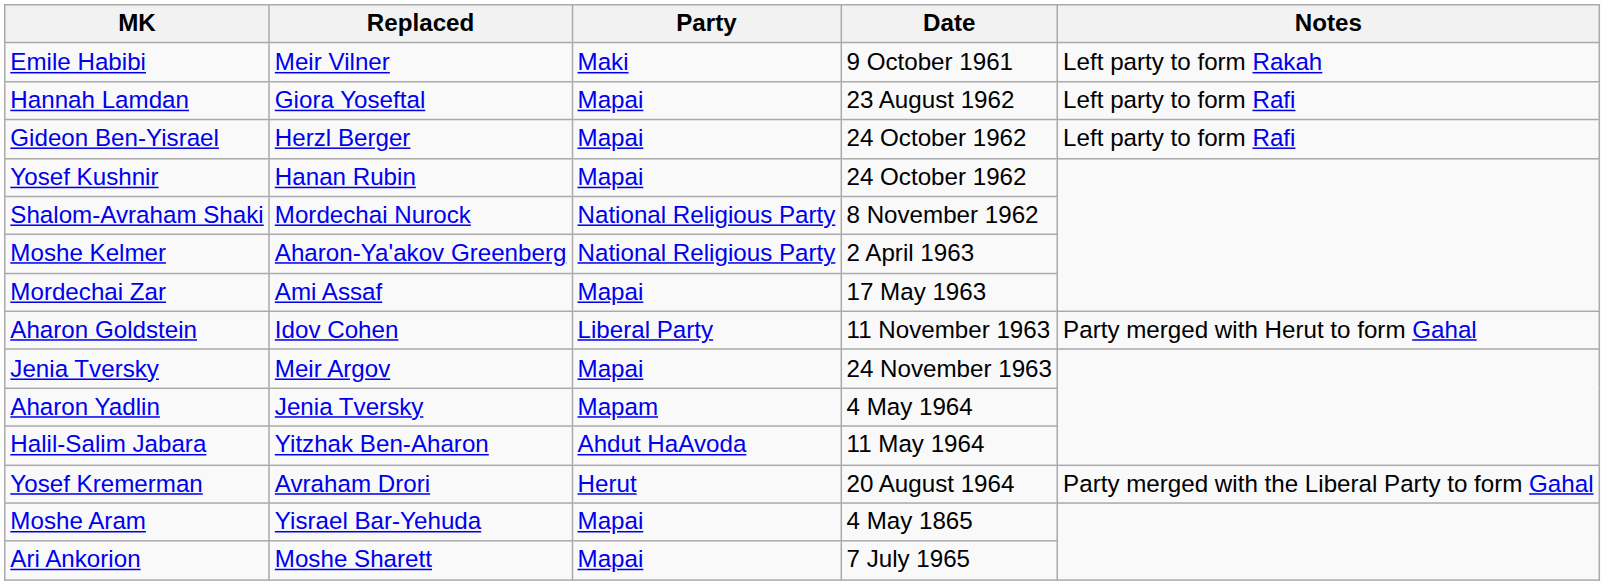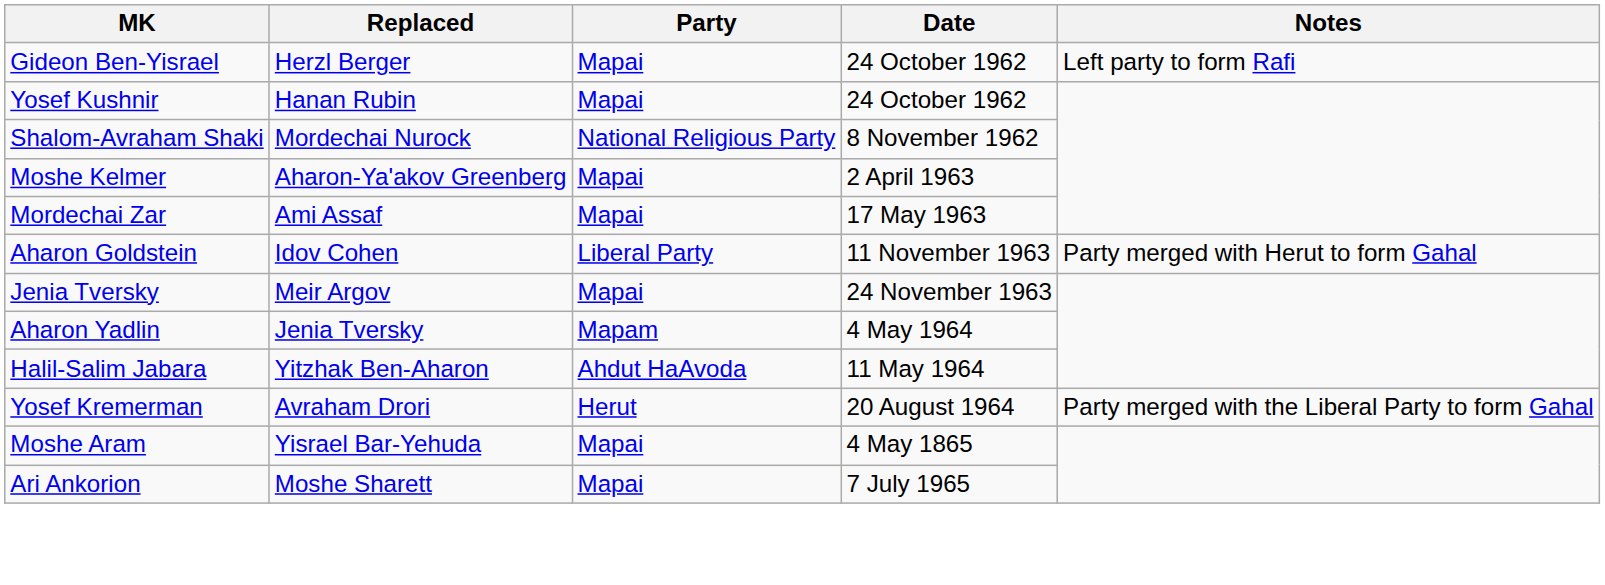 <table class="sort wikitable sortable" style="text-align:left">
 <tr>
 <th>MK</th>
 <th>Replaced</th>
 <th>Party</th>
 <th>Date</th>
 <th>Notes</th>
-</tr>
-<tr>
-<td><a href='#'>Emile Habibi</a></td>
-<td><a href='#'>Meir Vilner</a></td>
-<td><a href='#'>Maki</a></td>
-<td>9 October 1961</td>
-<td>Left party to form <a href='#'>Rakah</a></td>
-</tr>
-<tr>
-<td><a href='#'>Hannah Lamdan</a></td>
-<td><a href='#'>Giora Yoseftal</a></td>
-<td><a href='#'>Mapai</a></td>
-<td>23 August 1962</td>
-<td>Left party to form <a href='#'>Rafi</a></td>
 </tr>
 <tr>
 <td><a href='#'>Gideon Ben-Yisrael</a></td>
 <td><a href='#'>Herzl Berger</a></td>
 <td><a href='#'>Mapai</a></td>
 <td>24 October 1962</td>
 <td>Left party to form <a href='#'>Rafi</a></td>
 </tr>
 <tr>
 <td><a href='#'>Yosef Kushnir</a></td>
 <td><a href='#'>Hanan Rubin</a></td>
 <td><a href='#'>Mapai</a></td>
 <td>24 October 1962</td>
 </tr>
 <tr>
 <td><a href='#'>Shalom-Avraham Shaki</a></td>
 <td><a href='#'>Mordechai Nurock</a></td>
 <td><a href='#'>National Religious Party</a></td>
 <td>8 November 1962</td>
 </tr>
 <tr>
 <td><a href='#'>Moshe Kelmer</a></td>
 <td><a href='#'>Aharon-Ya'akov Greenberg</a></td>
-<td><a href='#'>National Religious Party</a></td>
+<td><a href='#'>Mapai</a></td>
 <td>2 April 1963</td>
 </tr>
 <tr>
 <td><a href='#'>Mordechai Zar</a></td>
 <td><a href='#'>Ami Assaf</a></td>
 <td><a href='#'>Mapai</a></td>
 <td>17 May 1963</td>
 </tr>
 <tr>
 <td><a href='#'>Aharon Goldstein</a></td>
 <td><a href='#'>Idov Cohen</a></td>
 <td><a href='#'>Liberal Party</a></td>
 <td>11 November 1963</td>
 <td>Party merged with Herut to form <a href='#'>Gahal</a></td>
 </tr>
 <tr>
 <td><a href='#'>Jenia Tversky</a></td>
 <td><a href='#'>Meir Argov</a></td>
 <td><a href='#'>Mapai</a></td>
 <td>24 November 1963</td>
 </tr>
 <tr>
 <td><a href='#'>Aharon Yadlin</a></td>
 <td><a href='#'>Jenia Tversky</a></td>
 <td><a href='#'>Mapam</a></td>
 <td>4 May 1964</td>
 </tr>
 <tr>
 <td><a href='#'>Halil-Salim Jabara</a></td>
 <td><a href='#'>Yitzhak Ben-Aharon</a></td>
 <td><a href='#'>Ahdut HaAvoda</a></td>
 <td>11 May 1964</td>
 </tr>
 <tr>
 <td><a href='#'>Yosef Kremerman</a></td>
 <td><a href='#'>Avraham Drori</a></td>
 <td><a href='#'>Herut</a></td>
 <td>20 August 1964</td>
 <td>Party merged with the Liberal Party to form <a href='#'>Gahal</a></td>
 </tr>
 <tr>
 <td><a href='#'>Moshe Aram</a></td>
 <td><a href='#'>Yisrael Bar-Yehuda</a></td>
 <td><a href='#'>Mapai</a></td>
 <td>4 May 1865</td>
 </tr>
 <tr>
 <td><a href='#'>Ari Ankorion</a></td>
 <td><a href='#'>Moshe Sharett</a></td>
 <td><a href='#'>Mapai</a></td>
 <td>7 July 1965</td>
 </tr>
 </table>
